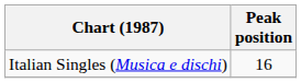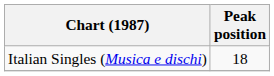 <table class="wikitable">
 <tr>
 <th scope="col">Chart (1987)</th>
 <th scope="col">Peak<br>position</th>
 </tr>
 <tr>
 <td align="left">Italian Singles (<em><a href='#'>Musica e dischi</a></em>)</td>
-<td align="center">16</td>
+<td align="center">18</td>
 </tr>
 <tr>
 </tr>
 </table>
